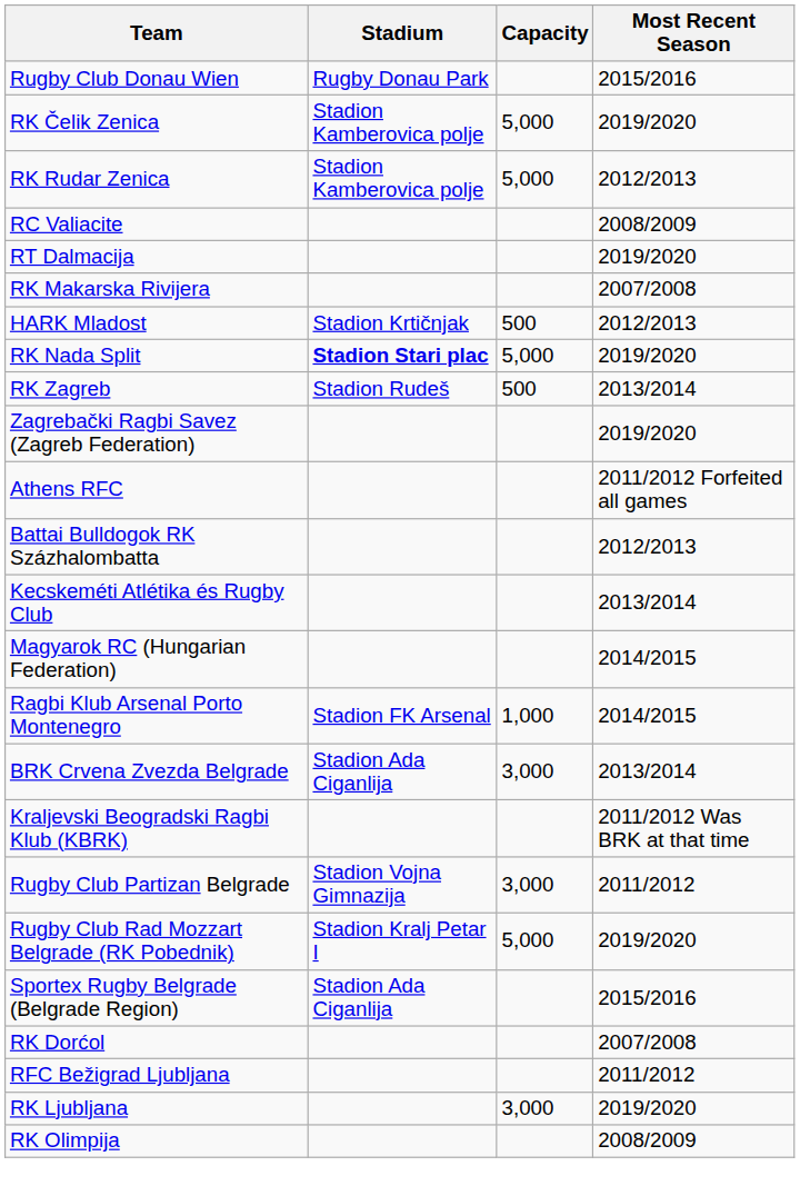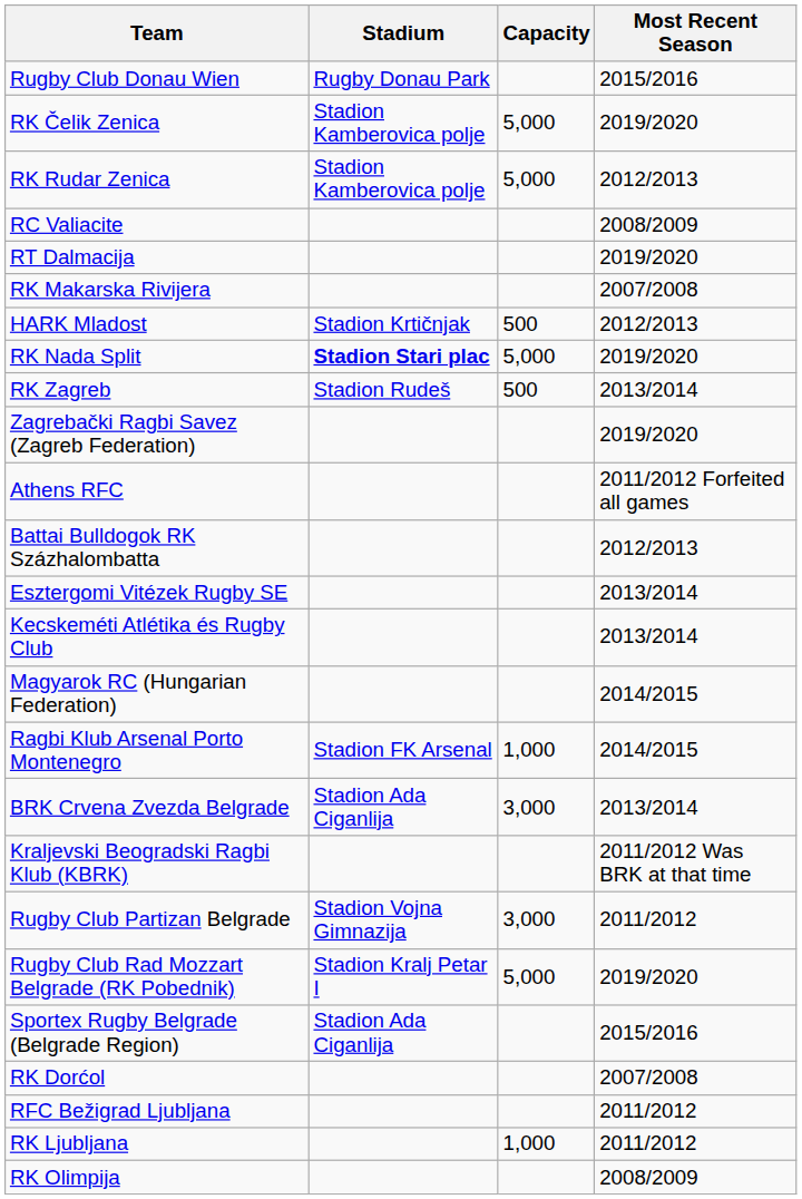 <table class="wikitable">
 <tr>
 <th>Team</th>
 <th>Stadium</th>
 <th>Capacity</th>
 <th>Most Recent Season</th>
 </tr>
 <tr>
 <td> <a href='#'>Rugby Club Donau Wien</a></td>
 <td><a href='#'>Rugby Donau Park</a></td>
 <td></td>
 <td>2015/2016</td>
 </tr>
 <tr>
 <td> <a href='#'>RK Čelik Zenica</a></td>
 <td><a href='#'>Stadion Kamberovica polje</a></td>
 <td>5,000</td>
 <td>2019/2020</td>
 </tr>
 <tr>
 <td> <a href='#'>RK Rudar Zenica</a></td>
 <td><a href='#'>Stadion Kamberovica polje</a></td>
 <td>5,000</td>
 <td>2012/2013</td>
 </tr>
 <tr>
 <td> <a href='#'>RC Valiacite</a></td>
 <td></td>
 <td></td>
 <td>2008/2009</td>
 </tr>
 <tr>
 <td> <a href='#'>RT Dalmacija</a></td>
 <td></td>
 <td></td>
 <td>2019/2020</td>
 </tr>
 <tr>
 <td> <a href='#'>RK Makarska Rivijera</a></td>
 <td></td>
 <td></td>
 <td>2007/2008</td>
 </tr>
 <tr>
 <td> <a href='#'>HARK Mladost</a></td>
 <td><a href='#'>Stadion Krtičnjak</a></td>
 <td>500</td>
 <td>2012/2013</td>
 </tr>
 <tr>
 <td> <a href='#'>RK Nada Split</a></td>
 <td><strong><a href='#'>Stadion Stari plac</a></strong></td>
 <td>5,000</td>
 <td>2019/2020</td>
 </tr>
 <tr>
 <td> <a href='#'>RK Zagreb</a></td>
 <td><a href='#'>Stadion Rudeš</a></td>
 <td>500</td>
 <td>2013/2014</td>
 </tr>
 <tr>
 <td> <a href='#'>Zagrebački Ragbi Savez</a> (Zagreb Federation)</td>
 <td></td>
 <td></td>
 <td>2019/2020</td>
 </tr>
 <tr>
 <td> <a href='#'>Athens RFC</a></td>
 <td></td>
 <td></td>
 <td>2011/2012 Forfeited all games</td>
 </tr>
 <tr>
 <td> <a href='#'>Battai Bulldogok RK</a> Százhalombatta</td>
 <td></td>
 <td></td>
 <td>2012/2013</td>
 </tr>
 <tr>
+<td> <a href='#'>Esztergomi Vitézek Rugby SE</a></td>
+<td></td>
+<td></td>
+<td>2013/2014</td>
+</tr>
+<tr>
 <td> <a href='#'>Kecskeméti Atlétika és Rugby Club</a></td>
 <td></td>
 <td></td>
 <td>2013/2014</td>
 </tr>
 <tr>
 <td> <a href='#'>Magyarok RC</a> (Hungarian Federation)</td>
 <td></td>
 <td></td>
 <td>2014/2015</td>
 </tr>
 <tr>
 <td> <a href='#'>Ragbi Klub Arsenal Porto Montenegro</a></td>
 <td><a href='#'>Stadion FK Arsenal</a></td>
 <td>1,000</td>
 <td>2014/2015</td>
 </tr>
 <tr>
 <td> <a href='#'>BRK Crvena Zvezda Belgrade</a></td>
 <td><a href='#'>Stadion Ada Ciganlija</a></td>
 <td>3,000</td>
 <td>2013/2014</td>
 </tr>
 <tr>
 <td> <a href='#'>Kraljevski Beogradski Ragbi Klub (KBRK)</a></td>
 <td></td>
 <td></td>
 <td>2011/2012 Was BRK at that time</td>
 </tr>
 <tr>
 <td> <a href='#'>Rugby Club Partizan</a> Belgrade</td>
 <td><a href='#'>Stadion Vojna Gimnazija</a></td>
 <td>3,000</td>
 <td>2011/2012</td>
 </tr>
 <tr>
 <td> <a href='#'>Rugby Club Rad Mozzart Belgrade (RK Pobednik)</a></td>
 <td><a href='#'>Stadion Kralj Petar I</a></td>
 <td>5,000</td>
 <td>2019/2020</td>
 </tr>
 <tr>
 <td> <a href='#'>Sportex Rugby Belgrade</a> (Belgrade Region)</td>
 <td><a href='#'>Stadion Ada Ciganlija</a></td>
 <td></td>
 <td>2015/2016</td>
 </tr>
 <tr>
 <td> <a href='#'>RK Dorćol</a></td>
 <td></td>
 <td></td>
 <td>2007/2008</td>
 </tr>
 <tr>
 <td> <a href='#'>RFC Bežigrad Ljubljana</a></td>
 <td></td>
 <td></td>
 <td>2011/2012</td>
 </tr>
 <tr>
 <td> <a href='#'>RK Ljubljana</a></td>
 <td></td>
-<td>3,000</td>
-<td>2019/2020</td>
+<td>1,000</td>
+<td>2011/2012</td>
 </tr>
 <tr>
 <td> <a href='#'>RK Olimpija</a></td>
 <td></td>
 <td></td>
 <td>2008/2009</td>
 </tr>
 </table>
